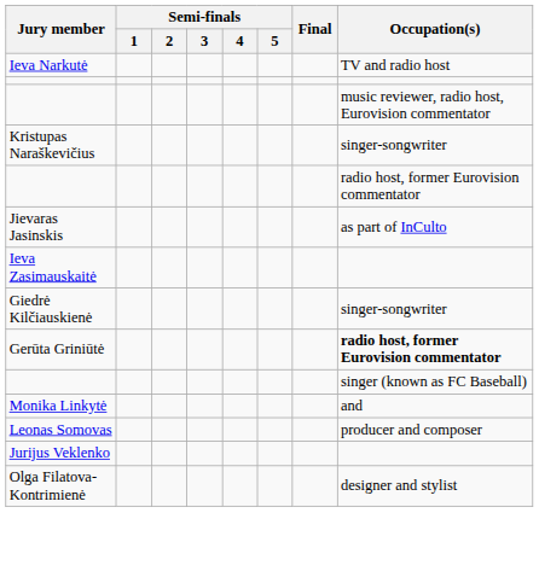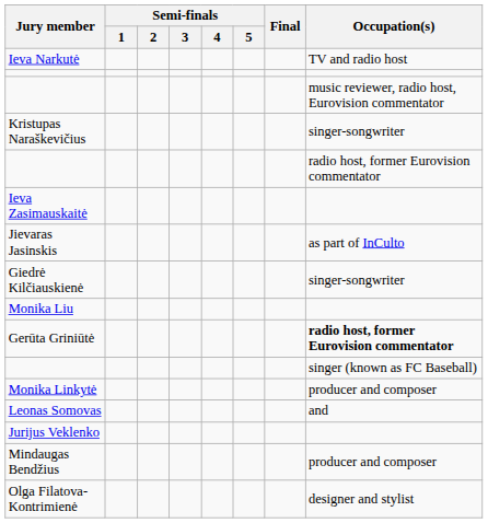 <table class="wikitable plainrowheaders" style="margin: 1em auto 1em auto; text-align:left;">
 <tr>
 <th rowspan="2" width="110">Jury member</th>
 <th colspan="5">Semi-finals</th>
 <th rowspan="2" width="40">Final</th>
 <th rowspan="2" width="200">Occupation(s)</th>
 </tr>
 <tr>
 <th width="30">1</th>
 <th width="30">2</th>
 <th width="30">3</th>
 <th width="30">4</th>
 <th width="30">5</th>
 </tr>
 <tr>
 <td><a href='#'>Ieva Narkutė</a></td>
 <td></td>
 <td></td>
 <td></td>
 <td></td>
 <td></td>
 <td></td>
 <td>TV and radio host</td>
 </tr>
 <tr>
 <td></td>
 <td></td>
 <td></td>
 <td></td>
 <td></td>
 <td></td>
 <td></td>
 <td></td>
 </tr>
 <tr>
 <td></td>
 <td></td>
 <td></td>
 <td></td>
 <td></td>
 <td></td>
 <td></td>
 <td>music reviewer, radio host, Eurovision commentator</td>
 </tr>
 <tr>
 <td><span>Kristupas Naraškevičius</span></td>
 <td></td>
 <td></td>
 <td></td>
 <td></td>
 <td></td>
 <td></td>
 <td>singer-songwriter</td>
 </tr>
 <tr>
 <td></td>
 <td></td>
 <td></td>
 <td></td>
 <td></td>
 <td></td>
 <td></td>
 <td>radio host, former Eurovision commentator</td>
 </tr>
 <tr>
+<td><a href='#'>Ieva Zasimauskaitė</a></td>
+<td></td>
+<td></td>
+<td></td>
+<td></td>
+<td></td>
+<td></td>
+<td></td>
+</tr>
+<tr>
 <td>Jievaras Jasinskis</td>
 <td></td>
 <td></td>
 <td></td>
 <td></td>
 <td></td>
 <td></td>
 <td> as part of <a href='#'>InCulto</a></td>
 </tr>
 <tr>
-<td><a href='#'>Ieva Zasimauskaitė</a></td>
-<td></td>
-<td></td>
-<td></td>
-<td></td>
-<td></td>
-<td></td>
-<td></td>
-</tr>
-<tr>
 <td>Giedrė Kilčiauskienė</td>
 <td></td>
 <td></td>
 <td></td>
 <td></td>
 <td></td>
 <td></td>
 <td>singer-songwriter</td>
+</tr>
+<tr>
+<td><a href='#'>Monika Liu</a></td>
+<td></td>
+<td></td>
+<td></td>
+<td></td>
+<td></td>
+<td></td>
+<td></td>
 </tr>
 <tr>
 <td>Gerūta Griniūtė</td>
 <td></td>
 <td></td>
 <td></td>
 <td></td>
 <td></td>
 <td></td>
 <td><strong>radio host, former Eurovision commentator</strong></td>
 </tr>
 <tr>
 <td></td>
 <td></td>
 <td></td>
 <td></td>
 <td></td>
 <td></td>
 <td></td>
 <td>singer (known as FC Baseball)</td>
 </tr>
 <tr>
 <td><a href='#'>Monika Linkytė</a></td>
 <td></td>
 <td></td>
 <td></td>
 <td></td>
 <td></td>
 <td></td>
-<td> and </td>
+<td>producer and composer</td>
 </tr>
 <tr>
 <td><a href='#'>Leonas Somovas</a></td>
 <td></td>
 <td></td>
 <td></td>
 <td></td>
 <td></td>
 <td></td>
-<td>producer and composer</td>
+<td> and </td>
 </tr>
 <tr>
 <td><a href='#'>Jurijus Veklenko</a></td>
 <td></td>
 <td></td>
 <td></td>
 <td></td>
 <td></td>
 <td></td>
 <td></td>
 </tr>
 <tr>
+<td>Mindaugas Bendžius</td>
+<td></td>
+<td></td>
+<td></td>
+<td></td>
+<td></td>
+<td></td>
+<td>producer and composer</td>
+</tr>
+<tr>
 <td><span>Olga Filatova-Kontrimienė</span></td>
 <td></td>
 <td></td>
 <td></td>
 <td></td>
 <td></td>
 <td></td>
 <td>designer and stylist</td>
 </tr>
 </table>
